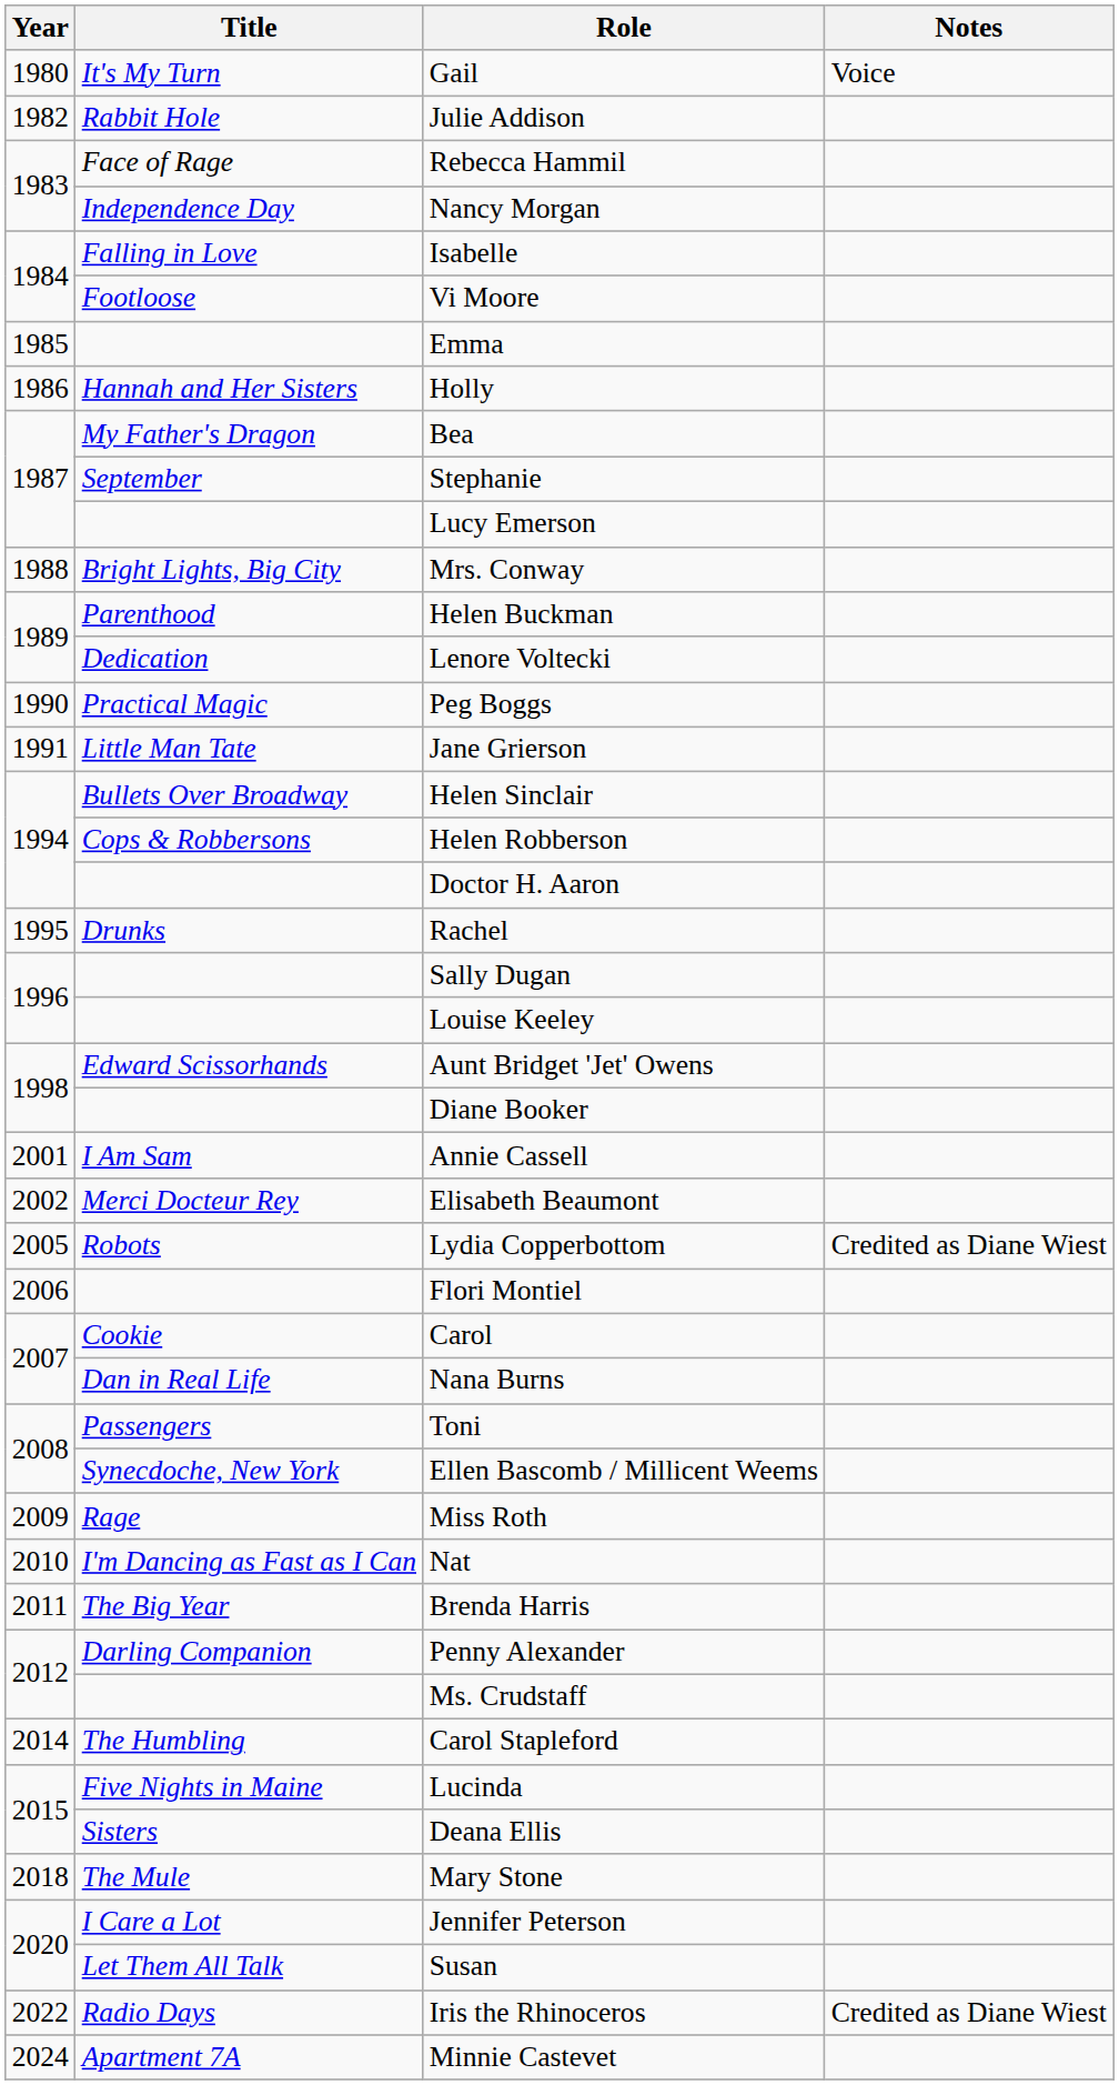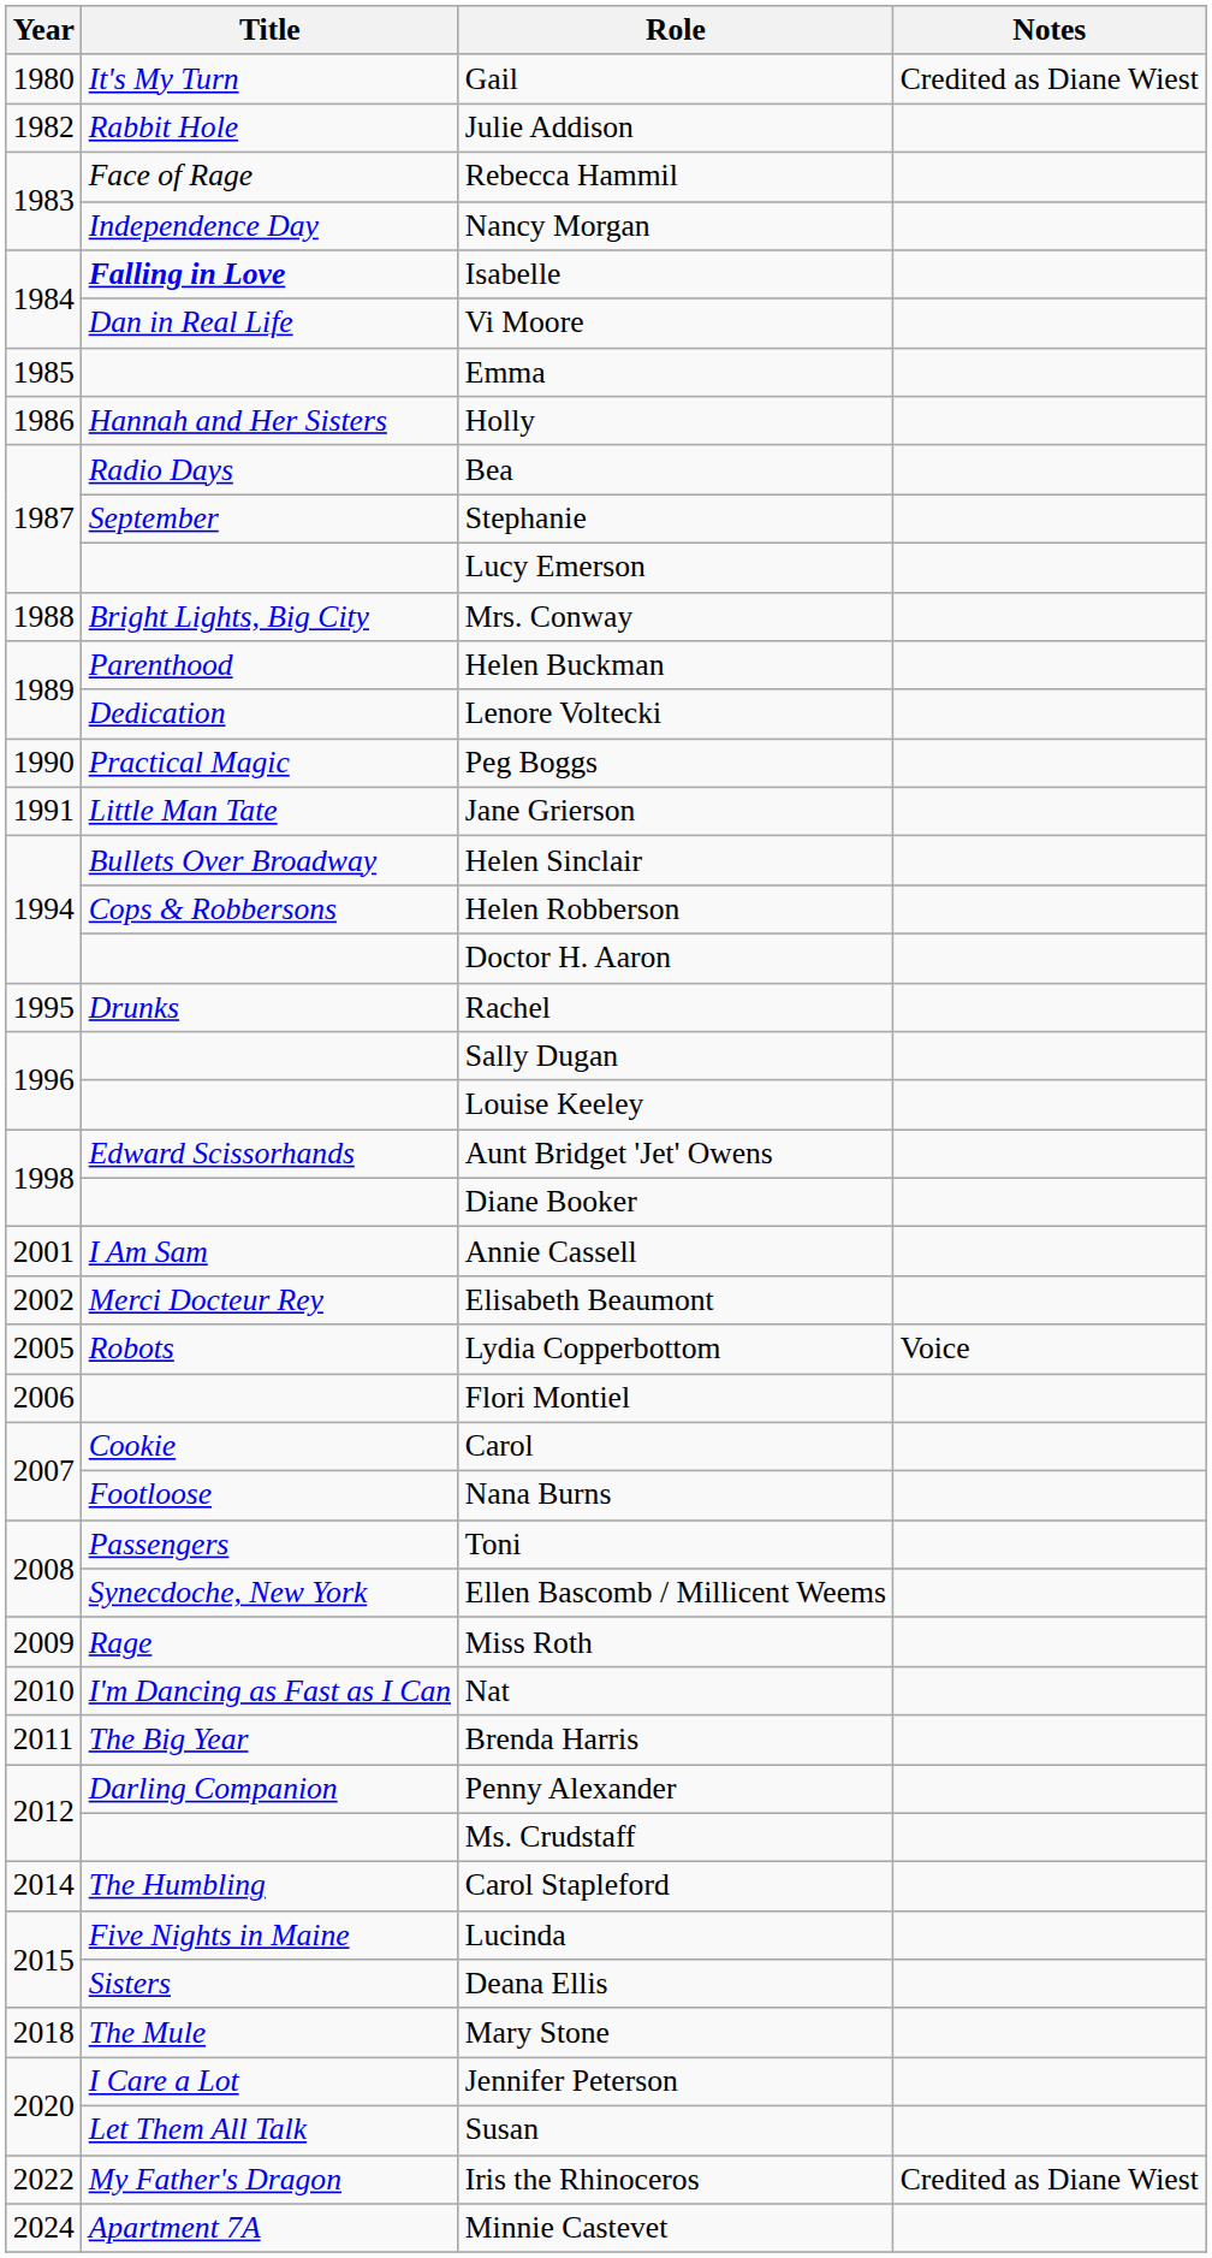 <table class="wikitable sortable">
 <tr>
 <th>Year</th>
 <th>Title</th>
 <th>Role</th>
 <th>Notes</th>
 </tr>
 <tr>
 <td>1980</td>
 <td><em><a href='#'>It's My Turn</a></em></td>
 <td>Gail</td>
-<td>Voice</td>
+<td>Credited as Diane Wiest</td>
 </tr>
 <tr>
 <td>1982</td>
 <td><em><a href='#'>Rabbit Hole</a></em></td>
 <td>Julie Addison</td>
 <td></td>
 </tr>
 <tr>
 <td rowspan="2">1983</td>
 <td><em>Face of Rage</em></td>
 <td>Rebecca Hammil</td>
 <td></td>
 </tr>
 <tr>
 <td><em><a href='#'>Independence Day</a></em></td>
 <td>Nancy Morgan</td>
 <td></td>
 </tr>
 <tr>
 <td rowspan="2">1984</td>
-<td><em><a href='#'>Falling in Love</a></em></td>
+<td><strong><em><a href='#'>Falling in Love</a></em></strong></td>
 <td>Isabelle</td>
 <td></td>
 </tr>
 <tr>
-<td><em><a href='#'>Footloose</a></em></td>
+<td><em><a href='#'>Dan in Real Life</a></em></td>
 <td>Vi Moore</td>
 <td></td>
 </tr>
 <tr>
 <td>1985</td>
 <td><em></em></td>
 <td>Emma</td>
 <td></td>
 </tr>
 <tr>
 <td>1986</td>
 <td><em><a href='#'>Hannah and Her Sisters</a></em></td>
 <td>Holly</td>
 <td></td>
 </tr>
 <tr>
 <td rowspan="3">1987</td>
-<td><em><a href='#'>My Father's Dragon</a></em></td>
+<td><em><a href='#'>Radio Days</a></em></td>
 <td>Bea</td>
 <td></td>
 </tr>
 <tr>
 <td><em><a href='#'>September</a></em></td>
 <td>Stephanie</td>
 <td></td>
 </tr>
 <tr>
 <td><em></em></td>
 <td>Lucy Emerson</td>
 <td></td>
 </tr>
 <tr>
 <td>1988</td>
 <td><em><a href='#'>Bright Lights, Big City</a></em></td>
 <td>Mrs. Conway</td>
 <td></td>
 </tr>
 <tr>
 <td rowspan="2">1989</td>
 <td><em><a href='#'>Parenthood</a></em></td>
 <td>Helen Buckman</td>
 <td></td>
 </tr>
 <tr>
 <td><em><a href='#'>Dedication</a></em></td>
 <td>Lenore Voltecki</td>
 <td></td>
 </tr>
 <tr>
 <td>1990</td>
 <td><em><a href='#'>Practical Magic</a></em></td>
 <td>Peg Boggs</td>
 <td></td>
 </tr>
 <tr>
 <td>1991</td>
 <td><em><a href='#'>Little Man Tate</a></em></td>
 <td>Jane Grierson</td>
 <td></td>
 </tr>
 <tr>
 <td rowspan="3">1994</td>
 <td><em><a href='#'>Bullets Over Broadway</a></em></td>
 <td>Helen Sinclair</td>
 <td></td>
 </tr>
 <tr>
 <td><em><a href='#'>Cops & Robbersons</a></em></td>
 <td>Helen Robberson</td>
 <td></td>
 </tr>
 <tr>
 <td><em></em></td>
 <td>Doctor H. Aaron</td>
 <td></td>
 </tr>
 <tr>
 <td>1995</td>
 <td><em><a href='#'>Drunks</a></em></td>
 <td>Rachel</td>
 <td></td>
 </tr>
 <tr>
 <td rowspan="2">1996</td>
 <td><em></em></td>
 <td>Sally Dugan</td>
 <td></td>
 </tr>
 <tr>
 <td><em></em></td>
 <td>Louise Keeley</td>
 <td></td>
 </tr>
 <tr>
 <td rowspan="2">1998</td>
 <td><em><a href='#'>Edward Scissorhands</a></em></td>
 <td>Aunt Bridget 'Jet' Owens</td>
 <td></td>
 </tr>
 <tr>
 <td><em></em></td>
 <td>Diane Booker</td>
 <td></td>
 </tr>
 <tr>
 <td>2001</td>
 <td><em><a href='#'>I Am Sam</a></em></td>
 <td>Annie Cassell</td>
 <td></td>
 </tr>
 <tr>
 <td>2002</td>
 <td><em><a href='#'>Merci Docteur Rey</a></em></td>
 <td>Elisabeth Beaumont</td>
 <td></td>
 </tr>
 <tr>
 <td>2005</td>
 <td><em><a href='#'>Robots</a></em></td>
 <td>Lydia Copperbottom</td>
-<td>Credited as Diane Wiest</td>
+<td>Voice</td>
 </tr>
 <tr>
 <td>2006</td>
 <td><em></em></td>
 <td>Flori Montiel</td>
 <td></td>
 </tr>
 <tr>
 <td rowspan="2">2007</td>
 <td><em><a href='#'>Cookie</a></em></td>
 <td>Carol</td>
 <td></td>
 </tr>
 <tr>
-<td><em><a href='#'>Dan in Real Life</a></em></td>
+<td><em><a href='#'>Footloose</a></em></td>
 <td>Nana Burns</td>
 <td></td>
 </tr>
 <tr>
 <td rowspan="2">2008</td>
 <td><em><a href='#'>Passengers</a></em></td>
 <td>Toni</td>
 <td></td>
 </tr>
 <tr>
 <td><em><a href='#'>Synecdoche, New York</a></em></td>
 <td>Ellen Bascomb / Millicent Weems</td>
 <td></td>
 </tr>
 <tr>
 <td>2009</td>
 <td><em><a href='#'>Rage</a></em></td>
 <td>Miss Roth</td>
 <td></td>
 </tr>
 <tr>
 <td>2010</td>
 <td><em><a href='#'>I'm Dancing as Fast as I Can</a></em></td>
 <td>Nat</td>
 <td></td>
 </tr>
 <tr>
 <td>2011</td>
 <td><em><a href='#'>The Big Year</a></em></td>
 <td>Brenda Harris</td>
 <td></td>
 </tr>
 <tr>
 <td rowspan="2">2012</td>
 <td><em><a href='#'>Darling Companion</a></em></td>
 <td>Penny Alexander</td>
 <td></td>
 </tr>
 <tr>
 <td><em></em></td>
 <td>Ms. Crudstaff</td>
 <td></td>
 </tr>
 <tr>
 <td>2014</td>
 <td><em><a href='#'>The Humbling</a></em></td>
 <td>Carol Stapleford</td>
 <td></td>
 </tr>
 <tr>
 <td rowspan="2">2015</td>
 <td><em><a href='#'>Five Nights in Maine</a></em></td>
 <td>Lucinda</td>
 <td></td>
 </tr>
 <tr>
 <td><em><a href='#'>Sisters</a></em></td>
 <td>Deana Ellis</td>
 <td></td>
 </tr>
 <tr>
 <td>2018</td>
 <td><em><a href='#'>The Mule</a></em></td>
 <td>Mary Stone</td>
 <td></td>
 </tr>
 <tr>
 <td rowspan="2">2020</td>
 <td><em><a href='#'>I Care a Lot</a></em></td>
 <td>Jennifer Peterson</td>
 <td></td>
 </tr>
 <tr>
 <td><em><a href='#'>Let Them All Talk</a></em></td>
 <td>Susan</td>
 <td></td>
 </tr>
 <tr>
 <td>2022</td>
-<td><em><a href='#'>Radio Days</a></em></td>
+<td><em><a href='#'>My Father's Dragon</a></em></td>
 <td>Iris the Rhinoceros</td>
 <td>Credited as Diane Wiest</td>
 </tr>
 <tr>
 <td>2024</td>
 <td><em><a href='#'>Apartment 7A</a></em></td>
 <td>Minnie Castevet</td>
 <td></td>
 </tr>
 </table>
